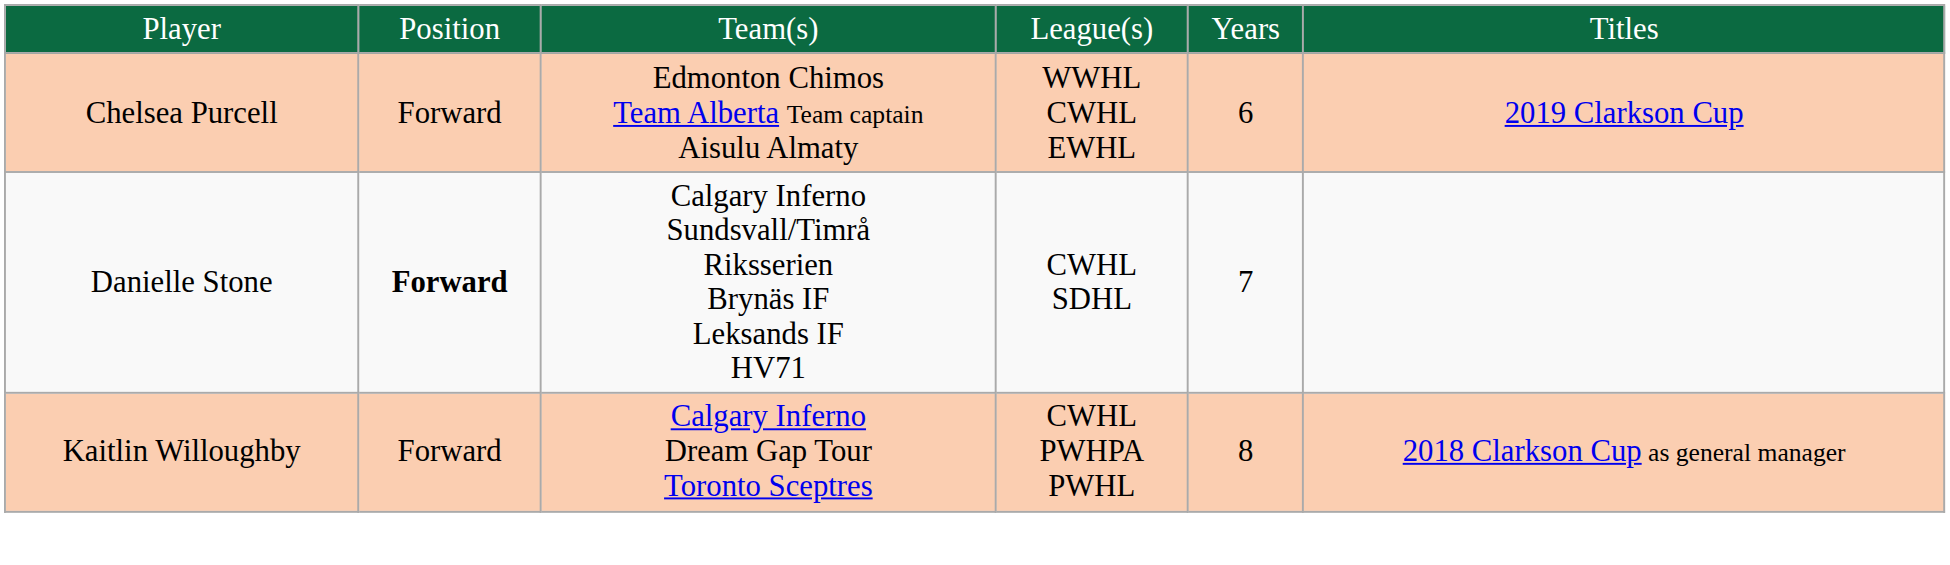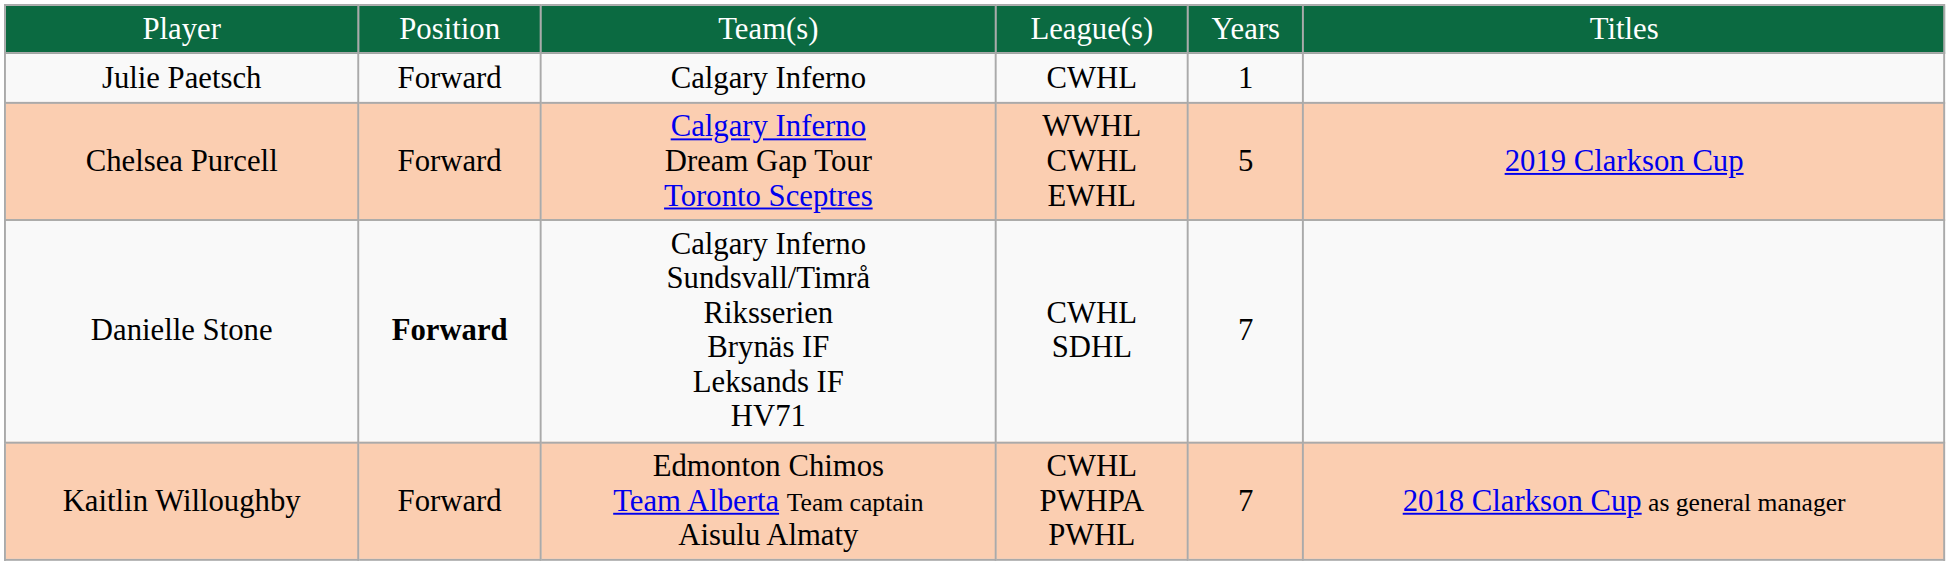 <table class="wikitable" width="80%">
 <tr align="center"  style="background:#0B6A41;color:#FFFFFF;">
 <td>Player</td>
 <td>Position</td>
 <td>Team(s)</td>
 <td>League(s)</td>
 <td>Years</td>
 <td>Titles</td>
 </tr>
+<tr align="center" bgcolor=>
+<td>Julie Paetsch</td>
+<td>Forward</td>
+<td>Calgary Inferno</td>
+<td>CWHL</td>
+<td>1</td>
+<td></td>
+</tr>
 <tr align="center" bgcolor="FBCEB1">
 <td>Chelsea Purcell</td>
 <td>Forward</td>
-<td>Edmonton Chimos<br><a href='#'>Team Alberta</a> <small>Team captain</small><br>Aisulu Almaty</td>
+<td><a href='#'>Calgary Inferno</a><br>Dream Gap Tour<br><a href='#'>Toronto Sceptres</a></td>
 <td>WWHL<br>CWHL<br>EWHL</td>
-<td>6</td>
+<td>5</td>
 <td><a href='#'>2019 Clarkson Cup</a></td>
 </tr>
 <tr align="center" bgcolor=>
 <td>Danielle Stone</td>
 <td><strong>Forward</strong></td>
 <td>Calgary Inferno<br>Sundsvall/Timrå<br>Riksserien<br>Brynäs IF<br>Leksands IF<br>HV71</td>
 <td>CWHL<br>SDHL</td>
 <td>7</td>
 <td></td>
 </tr>
 <tr align="center" bgcolor="FBCEB1">
 <td>Kaitlin Willoughby</td>
 <td>Forward</td>
-<td><a href='#'>Calgary Inferno</a><br>Dream Gap Tour<br><a href='#'>Toronto Sceptres</a></td>
+<td>Edmonton Chimos<br><a href='#'>Team Alberta</a> <small>Team captain</small><br>Aisulu Almaty</td>
 <td>CWHL<br>PWHPA<br>PWHL</td>
-<td>8</td>
+<td>7</td>
 <td><a href='#'>2018 Clarkson Cup</a><small> as general manager</small></td>
 </tr>
 </table>
